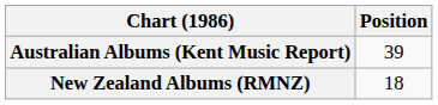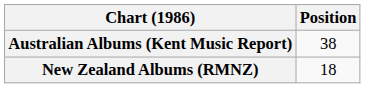 <table class="wikitable plainrowheaders" style="text-align:center">
 <tr>
 <th scope="col">Chart (1986)</th>
 <th scope="col">Position</th>
 </tr>
 <tr>
 <th scope="row">Australian Albums (Kent Music Report)</th>
-<td>39</td>
+<td>38</td>
 </tr>
 <tr>
 <th scope="row">New Zealand Albums (RMNZ)</th>
 <td>18</td>
 </tr>
 </table>
